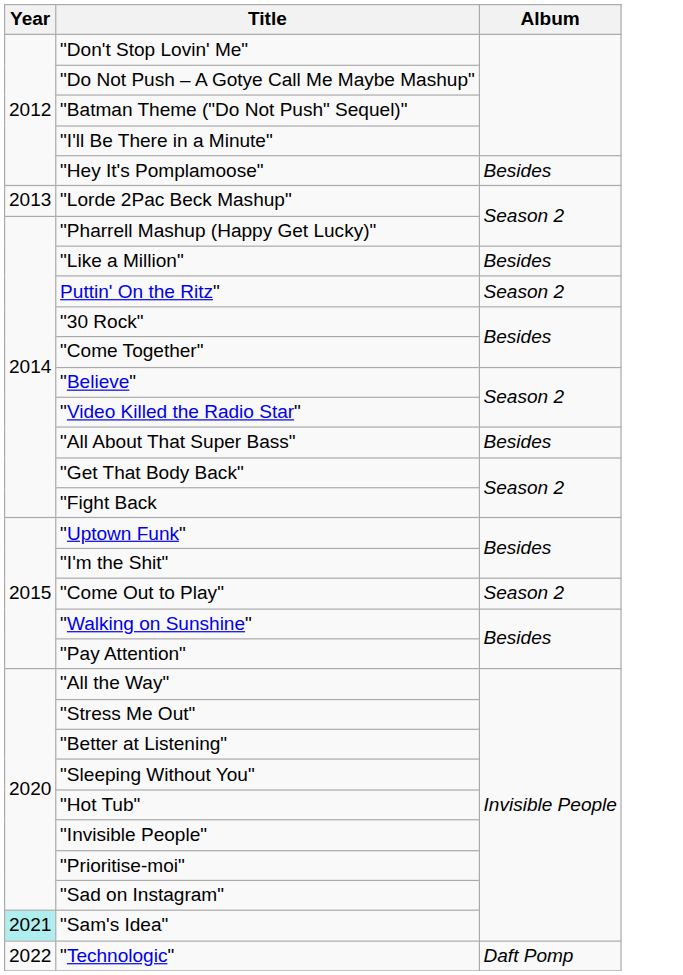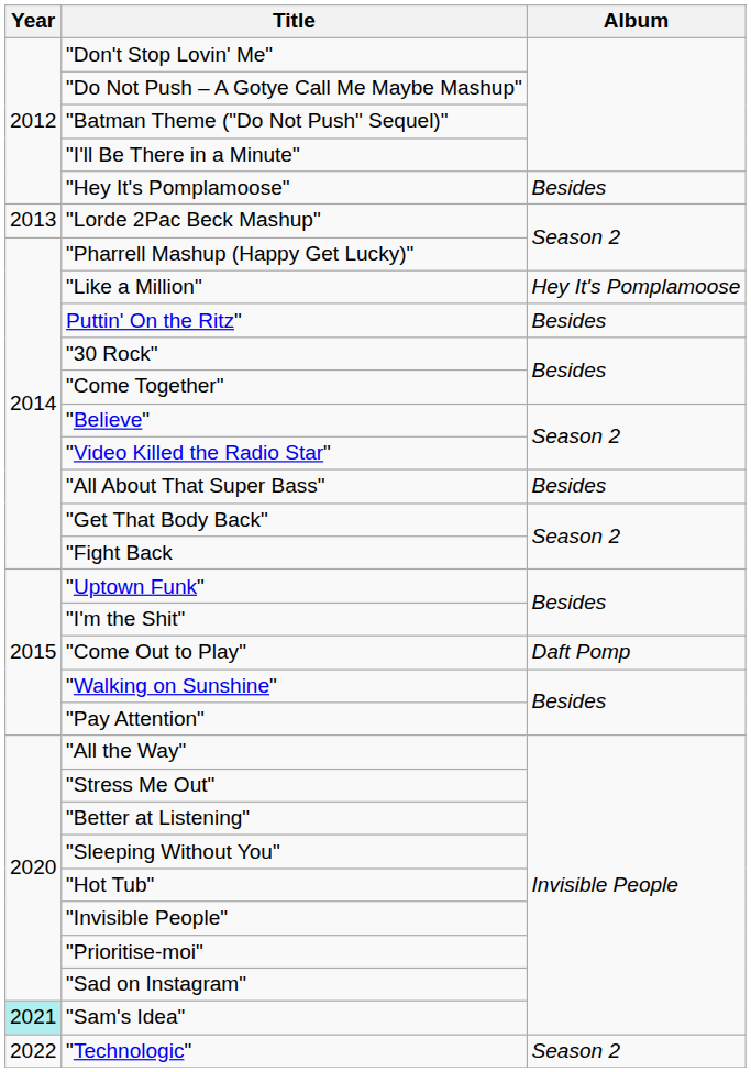 <table class="wikitable">
 <tr>
 <th>Year</th>
 <th>Title</th>
 <th>Album</th>
 </tr>
 <tr>
 <td rowspan=5>2012</td>
 <td>"Don't Stop Lovin' Me"</td>
 <td rowspan=4></td>
 </tr>
 <tr>
 <td>"Do Not Push – A Gotye Call Me Maybe Mashup"</td>
 </tr>
 <tr>
 <td>"Batman Theme ("Do Not Push" Sequel)"</td>
 </tr>
 <tr>
 <td>"I'll Be There in a Minute"</td>
 </tr>
 <tr>
 <td>"Hey It's Pomplamoose"</td>
 <td><em>Besides</em></td>
 </tr>
 <tr>
 <td>2013</td>
 <td>"Lorde 2Pac Beck Mashup"</td>
 <td rowspan=2><em>Season 2</em></td>
 </tr>
 <tr>
 <td rowspan=10>2014</td>
 <td>"Pharrell Mashup (Happy Get Lucky)"</td>
 </tr>
 <tr>
 <td>"Like a Million"</td>
-<td><em>Besides</em></td>
+<td><em>Hey It's Pomplamoose</em></td>
 </tr>
 <tr>
 <td><a href='#'>Puttin' On the Ritz</a>"</td>
-<td><em>Season 2</em></td>
+<td><em>Besides</em></td>
 </tr>
 <tr>
 <td>"30 Rock"</td>
 <td rowspan=2><em>Besides</em></td>
 </tr>
 <tr>
 <td>"Come Together"</td>
 </tr>
 <tr>
 <td>"<a href='#'>Believe</a>"</td>
 <td rowspan=2><em>Season 2</em></td>
 </tr>
 <tr>
 <td>"<a href='#'>Video Killed the Radio Star</a>"</td>
 </tr>
 <tr>
 <td>"All About That Super Bass"</td>
 <td><em>Besides</em></td>
 </tr>
 <tr>
 <td>"Get That Body Back"</td>
 <td rowspan=2><em>Season 2</em></td>
 </tr>
 <tr>
 <td>"Fight Back</td>
 </tr>
 <tr>
 <td rowspan=5>2015</td>
 <td>"<a href='#'>Uptown Funk</a>"</td>
 <td rowspan=2><em>Besides</em></td>
 </tr>
 <tr>
 <td>"I'm the Shit"</td>
 </tr>
 <tr>
 <td>"Come Out to Play"</td>
-<td><em>Season 2</em></td>
+<td><em>Daft Pomp</em></td>
 </tr>
 <tr>
 <td>"<a href='#'>Walking on Sunshine</a>"</td>
 <td rowspan=2><em>Besides</em></td>
 </tr>
 <tr>
 <td>"Pay Attention"</td>
 </tr>
 <tr>
 <td rowspan=8>2020</td>
 <td>"All the Way"</td>
 <td rowspan=9><em>Invisible People</em></td>
 </tr>
 <tr>
 <td>"Stress Me Out"</td>
 </tr>
 <tr>
 <td>"Better at Listening"</td>
 </tr>
 <tr>
 <td>"Sleeping Without You"</td>
 </tr>
 <tr>
 <td>"Hot Tub"</td>
 </tr>
 <tr>
 <td>"Invisible People"</td>
 </tr>
 <tr>
 <td>"Prioritise-moi"</td>
 </tr>
 <tr>
 <td>"Sad on Instagram"</td>
 </tr>
 <tr>
 <td style="background: paleturquoise;">2021</td>
 <td>"Sam's Idea"</td>
 </tr>
 <tr>
 <td>2022</td>
 <td>"<a href='#'>Technologic</a>"</td>
-<td><em>Daft Pomp</em></td>
+<td><em>Season 2</em></td>
 </tr>
 </table>
